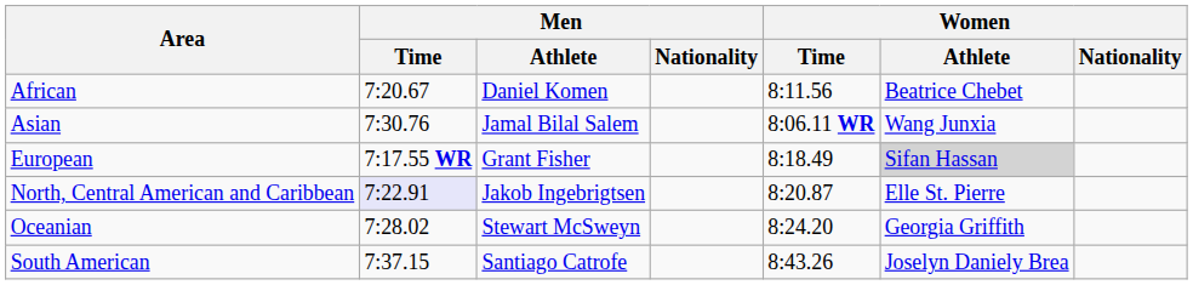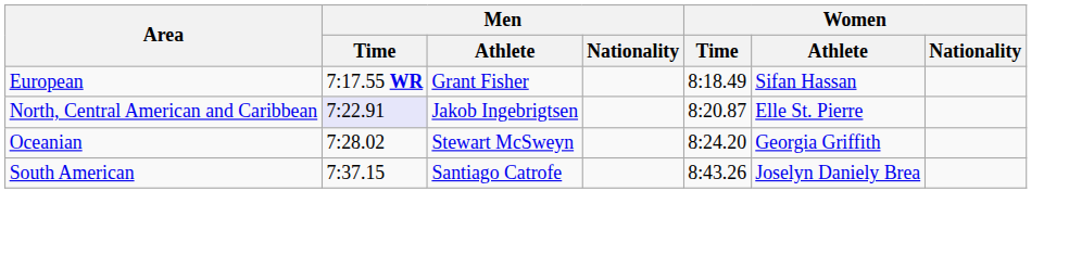 <table class="wikitable">
 <tr>
 <th rowspan="2">Area</th>
 <th colspan="3">Men</th>
 <th colspan="3">Women</th>
 </tr>
 <tr>
 <th scope="col">Time</th>
 <th scope="col">Athlete</th>
 <th scope="col">Nationality</th>
 <th scope="col">Time</th>
 <th scope="col">Athlete</th>
 <th scope="col">Nationality</th>
 </tr>
 <tr>
-<td><a href='#'>African</a></td>
-<td>7:20.67</td>
-<td><a href='#'>Daniel Komen</a></td>
-<td></td>
-<td>8:11.56</td>
-<td><a href='#'>Beatrice Chebet</a></td>
-<td></td>
-</tr>
-<tr>
-<td><a href='#'>Asian</a></td>
-<td>7:30.76</td>
-<td><a href='#'>Jamal Bilal Salem</a></td>
-<td></td>
-<td>8:06.11 <strong><a href='#'>WR</a></strong></td>
-<td><a href='#'>Wang Junxia</a></td>
-<td></td>
-</tr>
-<tr>
 <td><a href='#'>European</a></td>
 <td>7:17.55 <strong><a href='#'>WR</a></strong></td>
 <td><a href='#'>Grant Fisher</a></td>
 <td></td>
 <td>8:18.49</td>
-<td style="background: lightgrey;"><a href='#'>Sifan Hassan</a></td>
+<td><a href='#'>Sifan Hassan</a></td>
 <td></td>
 </tr>
 <tr>
 <td><a href='#'>North, Central American and Caribbean</a></td>
 <td style="background: lavender;">7:22.91</td>
 <td><a href='#'>Jakob Ingebrigtsen</a></td>
 <td></td>
 <td>8:20.87 </td>
 <td><a href='#'>Elle St. Pierre</a></td>
 <td></td>
 </tr>
 <tr>
 <td><a href='#'>Oceanian</a></td>
 <td>7:28.02</td>
 <td><a href='#'>Stewart McSweyn</a></td>
 <td></td>
 <td>8:24.20</td>
 <td><a href='#'>Georgia Griffith</a></td>
 <td></td>
 </tr>
 <tr>
 <td><a href='#'>South American</a></td>
 <td>7:37.15</td>
 <td><a href='#'>Santiago Catrofe</a></td>
 <td></td>
 <td>8:43.26</td>
 <td><a href='#'>Joselyn Daniely Brea</a></td>
 <td></td>
 </tr>
 </table>
